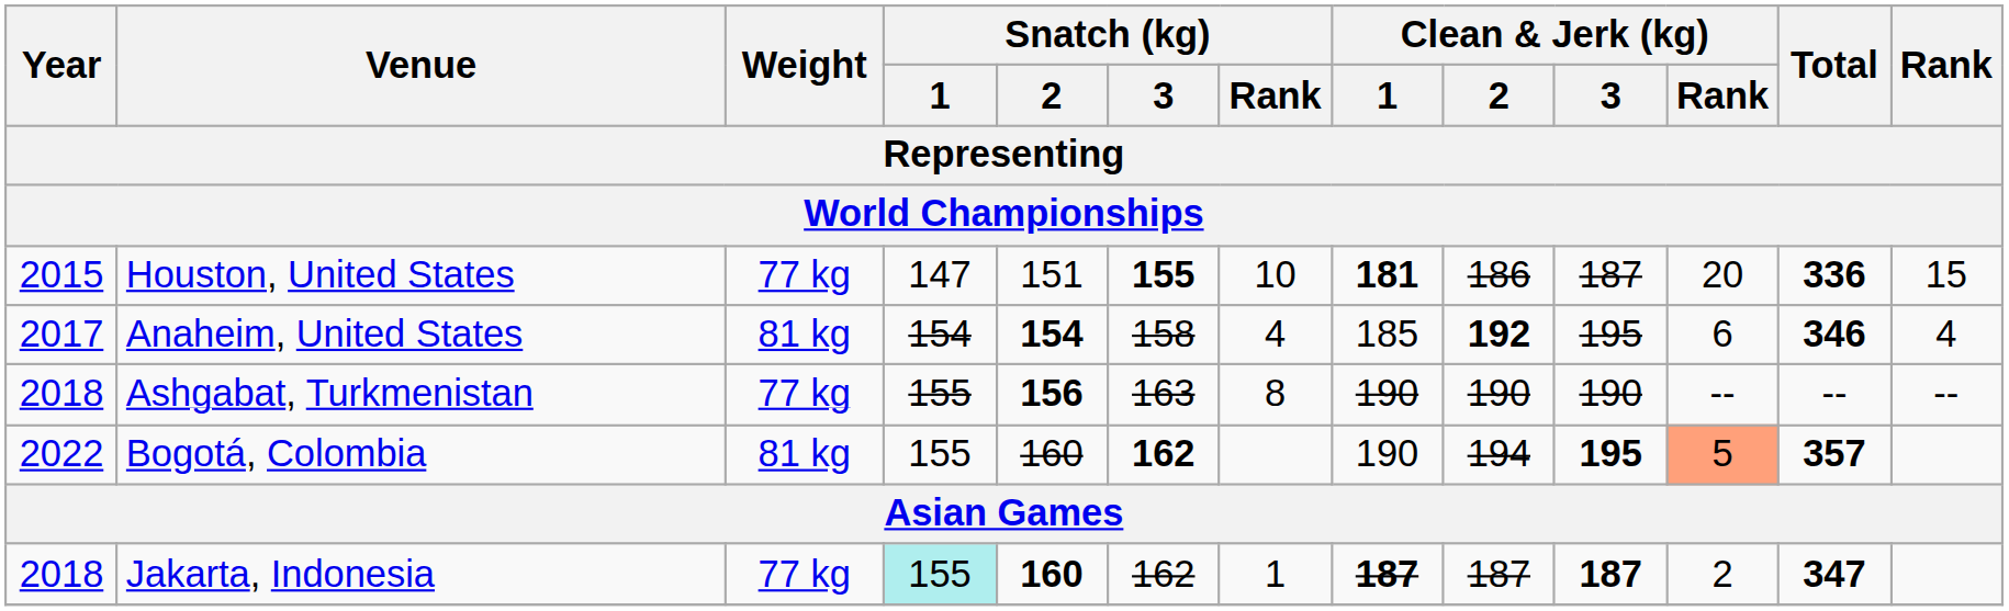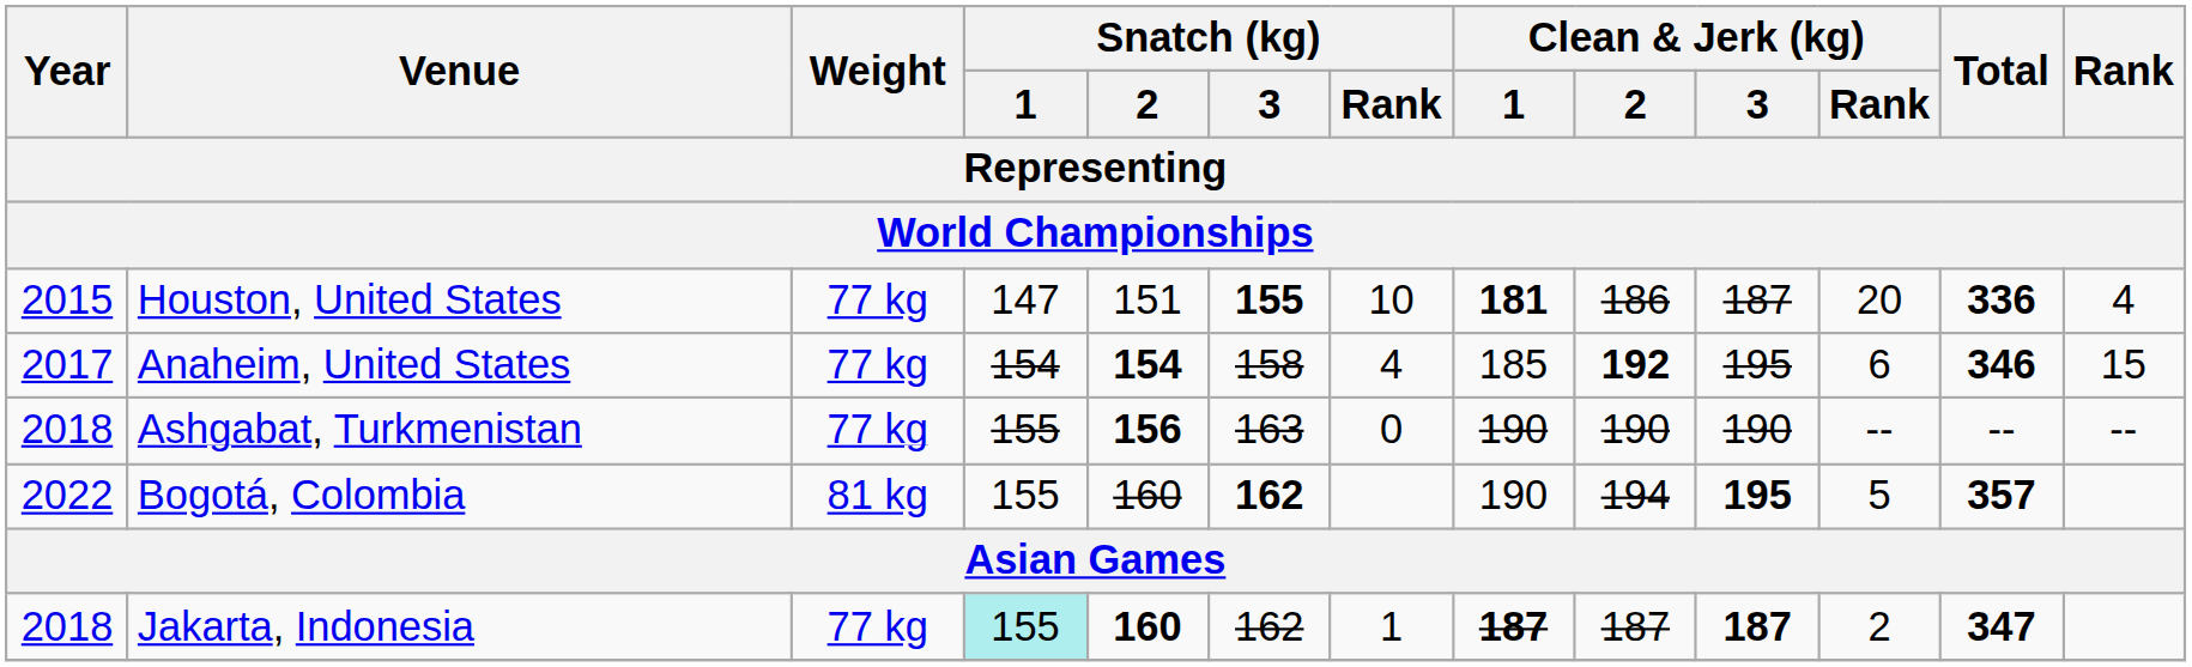 <table class = "wikitable" style="text-align:center;">
 <tr>
 <th rowspan=2 width=40>Year</th>
 <th rowspan=2 width=250>Venue</th>
 <th rowspan=2 width=60>Weight</th>
 <th colspan=4>Snatch (kg)</th>
 <th colspan=4>Clean & Jerk (kg)</th>
 <th rowspan=2 width=40>Total</th>
 <th rowspan=2 width=40>Rank</th>
 </tr>
 <tr>
 <th width=40>1</th>
 <th width=40>2</th>
 <th width=40>3</th>
 <th width=40>Rank</th>
 <th width=40>1</th>
 <th width=40>2</th>
 <th width=40>3</th>
 <th width=40>Rank</th>
 </tr>
 <tr>
 <th colspan=13>Representing </th>
 </tr>
 <tr>
 <th colspan=13><a href='#'>World Championships</a></th>
 </tr>
 <tr>
 <td><a href='#'>2015</a></td>
 <td align=left> <a href='#'>Houston</a>, <a href='#'>United States</a></td>
 <td><a href='#'>77 kg</a></td>
 <td>147</td>
 <td>151</td>
 <td><strong>155</strong></td>
 <td>10</td>
 <td><strong>181</strong></td>
 <td><s>186</s></td>
 <td><s>187</s></td>
 <td>20</td>
 <td><strong>336</strong></td>
-<td>15</td>
+<td>4</td>
 </tr>
 <tr>
 <td><a href='#'>2017</a></td>
 <td align=left> <a href='#'>Anaheim</a>, <a href='#'>United States</a></td>
-<td><a href='#'>81 kg</a></td>
+<td><a href='#'>77 kg</a></td>
 <td><s>154</s></td>
 <td><strong>154</strong></td>
 <td><s>158</s></td>
 <td>4</td>
 <td>185</td>
 <td><strong>192</strong></td>
 <td><s>195</s></td>
 <td>6</td>
 <td><strong>346</strong></td>
-<td>4</td>
+<td>15</td>
 </tr>
 <tr>
 <td><a href='#'>2018</a></td>
 <td align=left> <a href='#'>Ashgabat</a>, <a href='#'>Turkmenistan</a></td>
 <td><a href='#'>77 kg</a></td>
 <td><s>155</s></td>
 <td><strong>156</strong></td>
 <td><s>163</s></td>
-<td>8</td>
+<td>0</td>
 <td><s>190</s></td>
 <td><s>190</s></td>
 <td><s>190</s></td>
 <td>--</td>
 <td>--</td>
 <td>--</td>
 </tr>
 <tr>
 <td><a href='#'>2022</a></td>
 <td align=left> <a href='#'>Bogotá</a>, <a href='#'>Colombia</a></td>
 <td><a href='#'>81 kg</a></td>
 <td>155</td>
 <td><s>160</s></td>
 <td><strong>162</strong></td>
 <td></td>
 <td>190</td>
 <td><s>194</s></td>
 <td><strong>195</strong></td>
-<td style="background: lightsalmon;">5</td>
+<td>5</td>
 <td><strong>357</strong></td>
 <td></td>
 </tr>
 <tr>
 <th colspan=13><a href='#'>Asian Games</a></th>
 </tr>
 <tr>
 <td><a href='#'>2018</a></td>
 <td align=left> <a href='#'>Jakarta</a>, <a href='#'>Indonesia</a></td>
 <td><a href='#'>77 kg</a></td>
 <td style="background: paleturquoise;">155</td>
 <td><strong>160</strong></td>
 <td><s>162 </s></td>
 <td>1</td>
 <td><strong><s>187</s></strong></td>
 <td><s>187</s></td>
 <td><strong>187</strong></td>
 <td>2</td>
 <td><strong>347</strong></td>
 <td></td>
 </tr>
 <tr>
 </tr>
 </table>
